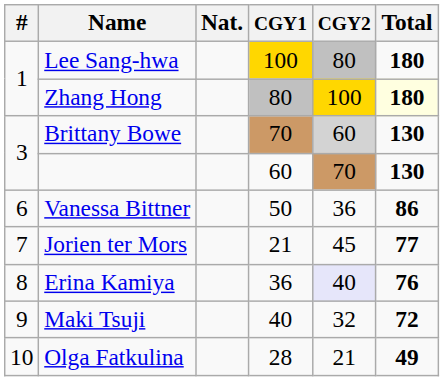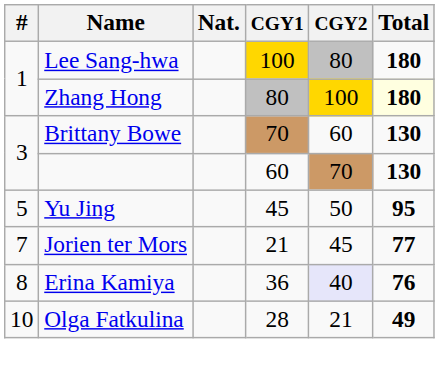 <table class="wikitable" style="text-align:center;">
 <tr>
 <th>#</th>
 <th>Name</th>
 <th>Nat.</th>
 <th><small>CGY1</small></th>
 <th><small>CGY2</small></th>
 <th>Total</th>
 </tr>
 <tr>
 <td rowspan=2>1</td>
 <td align=left><a href='#'>Lee Sang-hwa</a></td>
 <td></td>
 <td bgcolor=gold>100</td>
 <td bgcolor=silver>80</td>
 <td><strong>180</strong></td>
 </tr>
 <tr>
 <td align=left><a href='#'>Zhang Hong</a></td>
 <td></td>
 <td bgcolor=silver>80</td>
 <td bgcolor=gold>100</td>
 <td style="background: lightyellow;"><strong>180</strong></td>
 </tr>
 <tr>
 <td rowspan=2>3</td>
 <td align=left><a href='#'>Brittany Bowe</a></td>
 <td></td>
 <td bgcolor=cc9966>70</td>
-<td style="background: lightgrey;">60</td>
+<td>60</td>
 <td><strong>130</strong></td>
 </tr>
 <tr>
 <td align=left></td>
 <td></td>
 <td>60</td>
 <td bgcolor=cc9966>70</td>
 <td><strong>130</strong></td>
 </tr>
 <tr>
-<td>6</td>
-<td align=left><a href='#'>Vanessa Bittner</a></td>
+<td>5</td>
+<td align=left><a href='#'>Yu Jing</a></td>
 <td></td>
+<td>45</td>
 <td>50</td>
-<td>36</td>
-<td><strong>86</strong></td>
+<td><strong>95</strong></td>
 </tr>
 <tr>
 <td>7</td>
 <td align=left><a href='#'>Jorien ter Mors</a></td>
 <td></td>
 <td>21</td>
 <td>45</td>
 <td><strong>77</strong></td>
 </tr>
 <tr>
 <td>8</td>
 <td align=left><a href='#'>Erina Kamiya</a></td>
 <td></td>
 <td>36</td>
 <td style="background: lavender;">40</td>
 <td><strong>76</strong></td>
 </tr>
 <tr>
-<td>9</td>
-<td align=left><a href='#'>Maki Tsuji</a></td>
-<td></td>
-<td>40</td>
-<td>32</td>
-<td><strong>72</strong></td>
-</tr>
-<tr>
 <td>10</td>
 <td align=left><a href='#'>Olga Fatkulina</a></td>
 <td></td>
 <td>28</td>
 <td>21</td>
 <td><strong>49</strong></td>
 </tr>
 </table>
